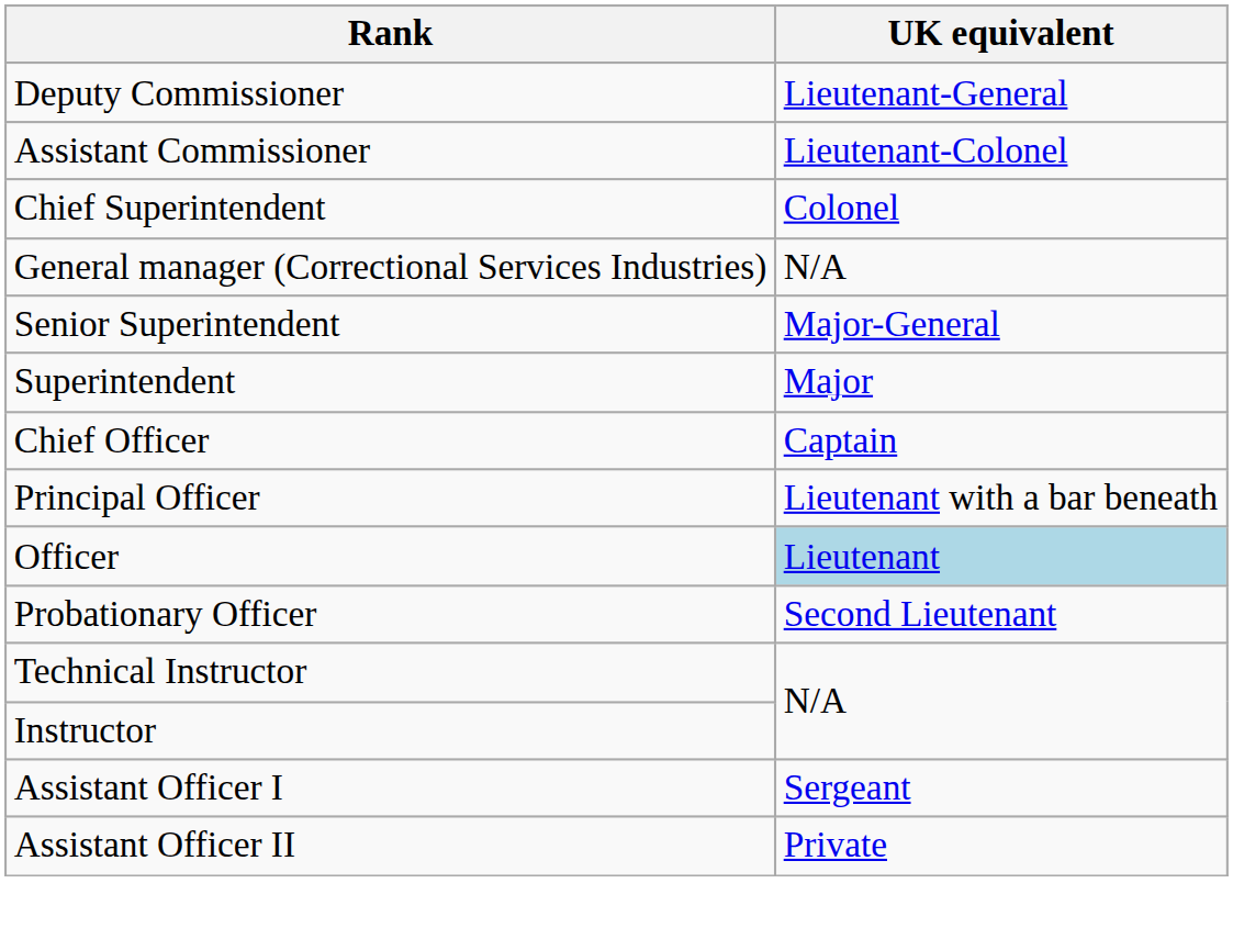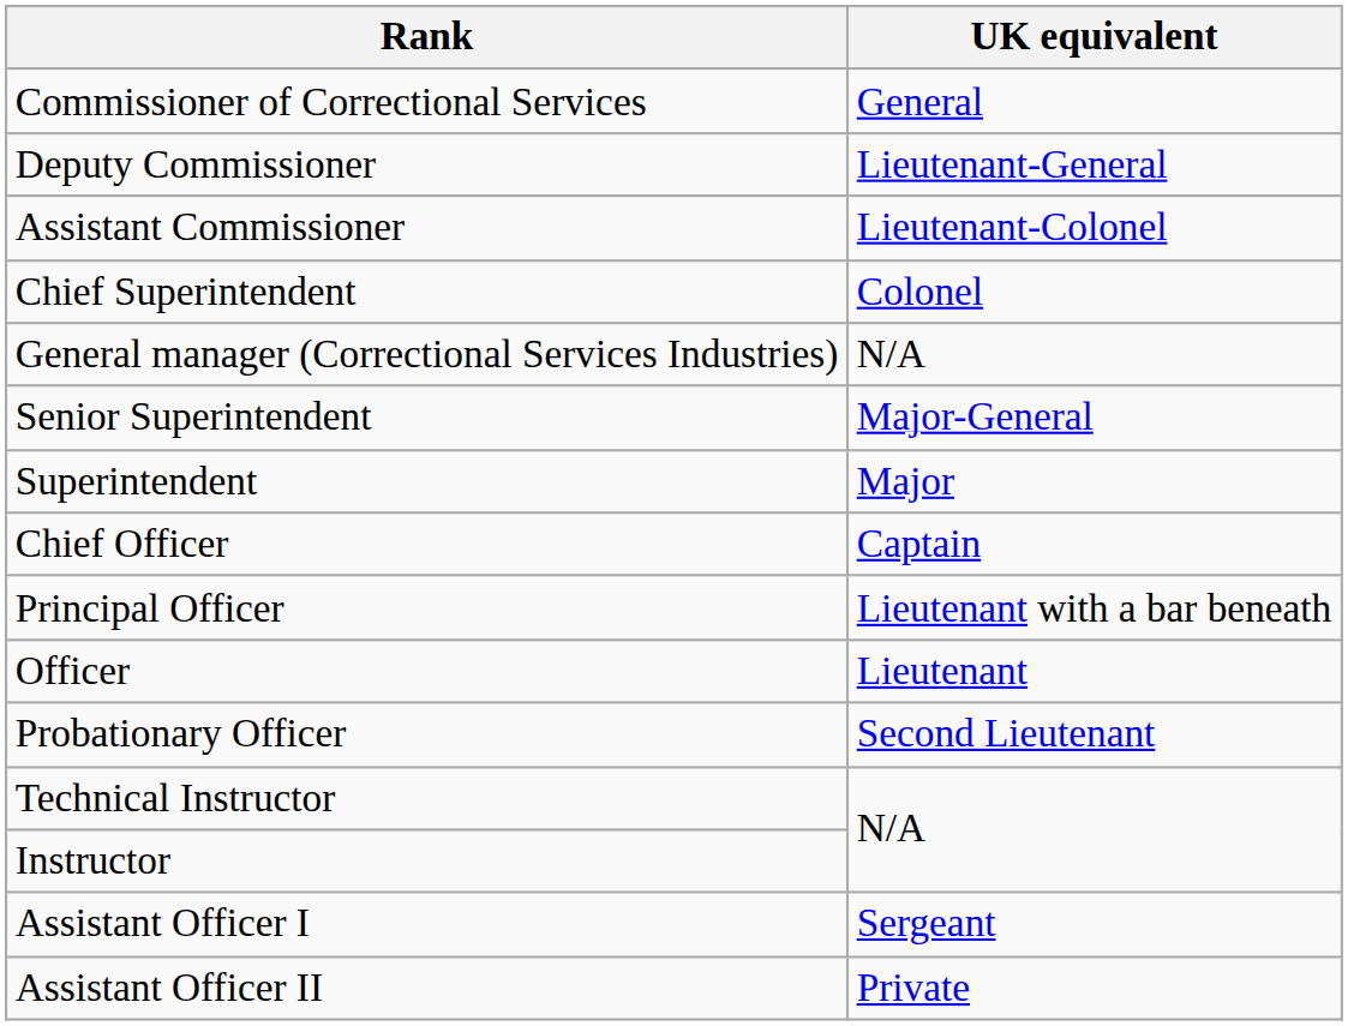 <table class="wikitable">
 <tr>
 <th>Rank</th>
 <th>UK equivalent</th>
+</tr>
+<tr>
+<td>Commissioner of Correctional Services</td>
+<td><a href='#'>General</a></td>
 </tr>
 <tr>
 <td>Deputy Commissioner</td>
 <td><a href='#'>Lieutenant-General</a></td>
 </tr>
 <tr>
 <td>Assistant Commissioner</td>
 <td><a href='#'>Lieutenant-Colonel</a></td>
 </tr>
 <tr>
 <td>Chief Superintendent</td>
 <td><a href='#'>Colonel</a></td>
 </tr>
 <tr>
 <td>General manager (Correctional Services Industries)</td>
 <td>N/A</td>
 </tr>
 <tr>
 <td>Senior Superintendent</td>
 <td><a href='#'>Major-General</a></td>
 </tr>
 <tr>
 <td>Superintendent</td>
 <td><a href='#'>Major</a></td>
 </tr>
 <tr>
 <td>Chief Officer</td>
 <td><a href='#'>Captain</a></td>
 </tr>
 <tr>
 <td>Principal Officer</td>
 <td><a href='#'>Lieutenant</a> with a bar beneath</td>
 </tr>
 <tr>
 <td>Officer</td>
-<td style="background: lightblue;"><a href='#'>Lieutenant</a></td>
+<td><a href='#'>Lieutenant</a></td>
 </tr>
 <tr>
 <td>Probationary Officer</td>
 <td><a href='#'>Second Lieutenant</a></td>
 </tr>
 <tr>
 <td>Technical Instructor</td>
 <td rowspan="2">N/A</td>
 </tr>
 <tr>
 <td>Instructor</td>
 </tr>
 <tr>
 <td>Assistant Officer I</td>
 <td><a href='#'>Sergeant</a></td>
 </tr>
 <tr>
 <td>Assistant Officer II</td>
 <td><a href='#'>Private</a></td>
 </tr>
 </table>
